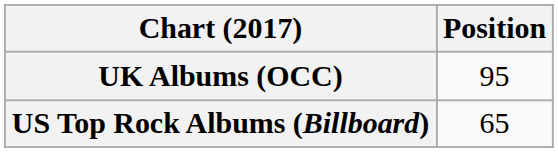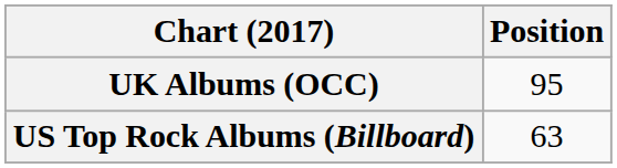 <table class="wikitable sortable plainrowheaders" style="text-align:center">
 <tr>
 <th scope="col">Chart (2017)</th>
 <th scope="col">Position</th>
 </tr>
 <tr>
 <th scope="row">UK Albums (OCC)</th>
 <td>95</td>
 </tr>
 <tr>
 <th scope="row">US Top Rock Albums (<em>Billboard</em>)</th>
-<td>65</td>
+<td>63</td>
 </tr>
 </table>
